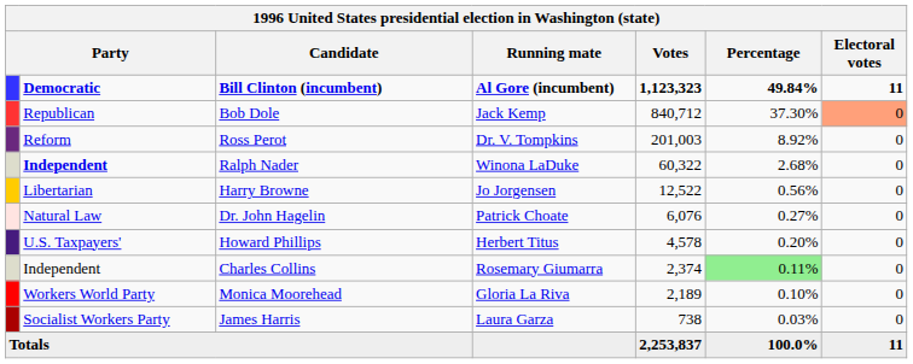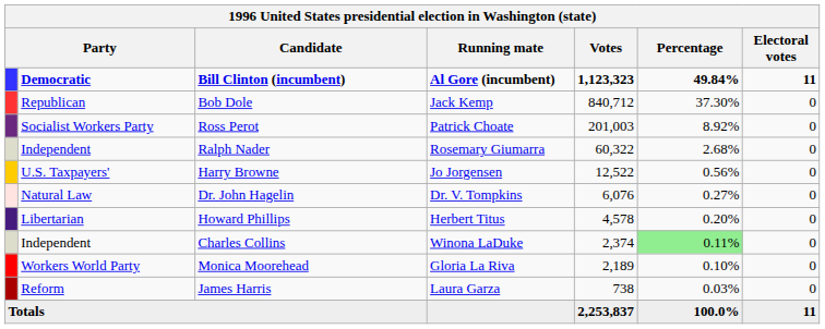 <table class="wikitable" style="font-size: 95%;">
 <tr>
 <th colspan="7">1996 United States presidential election in Washington (state)</th>
 </tr>
 <tr>
 <th colspan="2" style="width: 13em">Party</th>
 <th style="width: 16em">Candidate</th>
 <th style="width: 10em">Running mate</th>
 <th style="width: 4em">Votes</th>
 <th style="width: 7em">Percentage</th>
 <th style="width: 5em">Electoral votes</th>
 </tr>
 <tr>
 <th style="background-color:#3333FF; width: 3px"></th>
 <td style="width: 130px"><strong><a href='#'>Democratic</a></strong></td>
 <td><strong><a href='#'>Bill Clinton</a> (<a href='#'>incumbent</a>)</strong></td>
 <td><strong><a href='#'>Al Gore</a></strong> <strong>(incumbent)</strong></td>
 <td align="right"><strong>1,123,323</strong></td>
 <td align="right"><strong>49.84%</strong></td>
 <td align="right"><strong>11</strong></td>
 </tr>
 <tr>
 <th style="background-color:#FF3333; width: 3px"></th>
 <td style="width: 130px"><a href='#'>Republican</a></td>
 <td><a href='#'>Bob Dole</a></td>
 <td><a href='#'>Jack Kemp</a></td>
 <td align="right">840,712</td>
 <td align="right">37.30%</td>
-<td align="right" style="background: lightsalmon;">0</td>
+<td align="right">0</td>
 </tr>
 <tr>
 <th style="background-color:#6A287E; width: 3px"></th>
-<td style="width: 130px"><a href='#'>Reform</a></td>
+<td style="width: 130px"><a href='#'>Socialist Workers Party</a></td>
 <td><a href='#'>Ross Perot</a></td>
-<td><a href='#'>Dr. V. Tompkins</a></td>
+<td><a href='#'>Patrick Choate</a></td>
 <td align="right">201,003</td>
 <td align="right">8.92%</td>
 <td align="right">0</td>
 </tr>
 <tr>
 <th style="background-color:#DDDDCC; width: 3px"></th>
-<td style="width: 130px"><strong><a href='#'>Independent</a></strong></td>
+<td style="width: 130px"><a href='#'>Independent</a></td>
 <td><a href='#'>Ralph Nader</a></td>
-<td><a href='#'>Winona LaDuke</a></td>
+<td><a href='#'>Rosemary Giumarra</a></td>
 <td align="right">60,322</td>
 <td align="right">2.68%</td>
 <td align="right">0</td>
 </tr>
 <tr>
 <th style="background-color:#FFCC00; width: 3px"></th>
-<td style="width: 130px"><a href='#'>Libertarian</a></td>
+<td style="width: 130px"><a href='#'>U.S. Taxpayers'</a></td>
 <td><a href='#'>Harry Browne</a></td>
 <td><a href='#'>Jo Jorgensen</a></td>
 <td align="right">12,522</td>
 <td align="right">0.56%</td>
 <td align="right">0</td>
 </tr>
 <tr>
 <th style="background-color:#ffe4e1; width: 3px"></th>
 <td style="width: 130px"><a href='#'>Natural Law</a></td>
 <td><a href='#'>Dr. John Hagelin</a></td>
-<td><a href='#'>Patrick Choate</a></td>
+<td><a href='#'>Dr. V. Tompkins</a></td>
 <td align="right">6,076</td>
 <td align="right">0.27%</td>
 <td align="right">0</td>
 </tr>
 <tr>
 <th style="background-color:#461B7E; width: 3px"></th>
-<td style="width: 130px"><a href='#'>U.S. Taxpayers'</a></td>
+<td style="width: 130px"><a href='#'>Libertarian</a></td>
 <td><a href='#'>Howard Phillips</a></td>
 <td><a href='#'>Herbert Titus</a></td>
 <td align="right">4,578</td>
 <td align="right">0.20%</td>
 <td align="right">0</td>
 </tr>
 <tr>
 <th style="background-color:#DDDDCC; width: 3px"></th>
 <td style="width: 130px">Independent</td>
 <td><a href='#'>Charles Collins</a></td>
-<td><a href='#'>Rosemary Giumarra</a></td>
+<td><a href='#'>Winona LaDuke</a></td>
 <td align="right">2,374</td>
 <td align="right" style="background: lightgreen;">0.11%</td>
 <td align="right">0</td>
 </tr>
 <tr>
 <th style="background-color:#FF0000; width: 3px"></th>
 <td style="width: 130px"><a href='#'>Workers World Party</a></td>
 <td><a href='#'>Monica Moorehead</a></td>
 <td><a href='#'>Gloria La Riva</a></td>
 <td align="right">2,189</td>
 <td align="right">0.10%</td>
 <td align="right">0</td>
 </tr>
 <tr>
 <th style="background-color:#AA0000; width: 3px"></th>
-<td style="width: 130px"><a href='#'>Socialist Workers Party</a></td>
+<td style="width: 130px"><a href='#'>Reform</a></td>
 <td><a href='#'>James Harris</a></td>
 <td><a href='#'>Laura Garza</a></td>
 <td align="right">738</td>
 <td align="right">0.03%</td>
 <td align="right">0</td>
 </tr>
 <tr bgcolor="#EEEEEE">
 <td colspan="3" align="left"><strong>Totals</strong></td>
 <td></td>
 <td align="right"><strong>2,253,837</strong></td>
 <td align="right"><strong>100.0%</strong></td>
 <td align="right"><strong>11</strong></td>
 </tr>
 </table>
